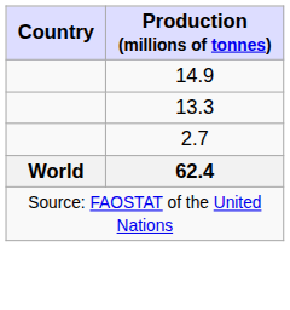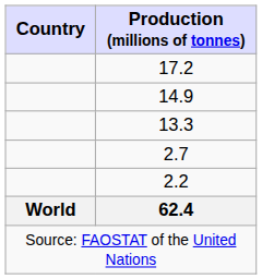 <table class="wikitable" style="float:right; clear:right; width:14em; text-align:center; margin-right:1em;">
 <tr>
 <th style="background: #ddf;">Country</th>
 <th style="background: #ddf;">Production<br><small>(millions of <a href='#'>tonnes</a>)</small></th>
+</tr>
+<tr>
+<td></td>
+<td>17.2</td>
 </tr>
 <tr>
 <td></td>
 <td>14.9</td>
 </tr>
 <tr>
 <td></td>
 <td>13.3</td>
 </tr>
 <tr>
 <td></td>
 <td>2.7</td>
 </tr>
 <tr>
+<td></td>
+<td>2.2</td>
+</tr>
+<tr>
 <th><strong>World</strong></th>
 <th>62.4</th>
 </tr>
 <tr>
 <td colspan=2><small>Source: <a href='#'>FAOSTAT</a> of the <a href='#'>United Nations</a></small></td>
 </tr>
 </table>
